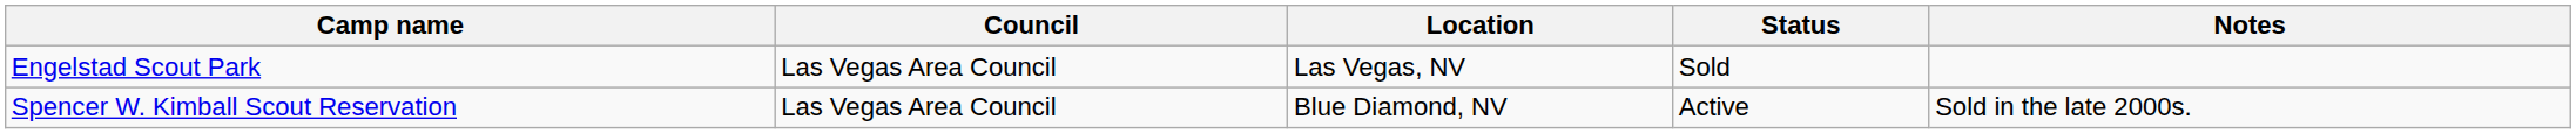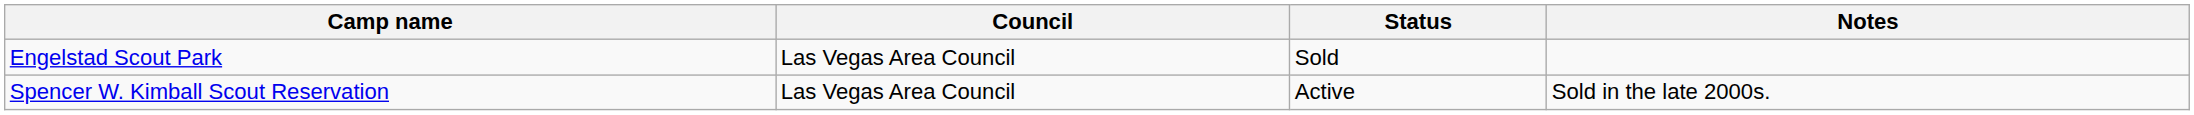 <table class="wikitable sortable" border="1" width="100%">
 <tr>
 <th scope="col" width="30%">Camp name</th>
 <th scope="col" width="20%">Council</th>
-<th scope="col" width="15%">Location</th>
 <th scope="col" width="10%">Status</th>
 <th scope="col" width="25%"  class="unsortable">Notes</th>
 </tr>
 <tr>
 <td><a href='#'>Engelstad Scout Park</a></td>
 <td>Las Vegas Area Council</td>
-<td>Las Vegas, NV</td>
 <td>Sold</td>
 <td></td>
 </tr>
 <tr>
 <td><a href='#'>Spencer W. Kimball Scout Reservation</a></td>
 <td>Las Vegas Area Council</td>
-<td>Blue Diamond, NV</td>
 <td>Active</td>
 <td>Sold in the late 2000s.</td>
 </tr>
 </table>
